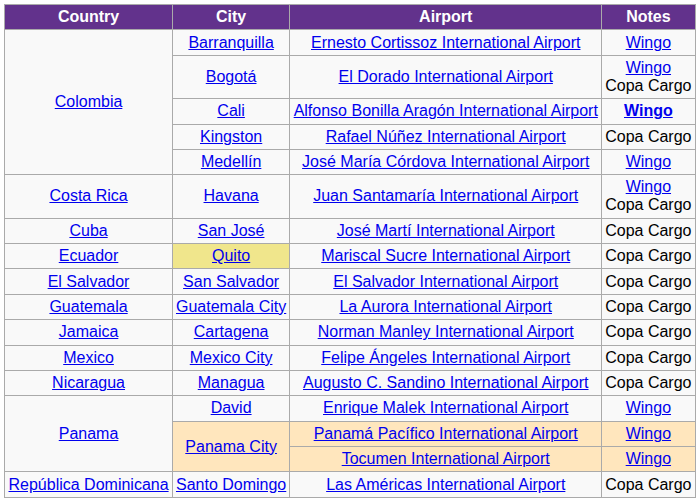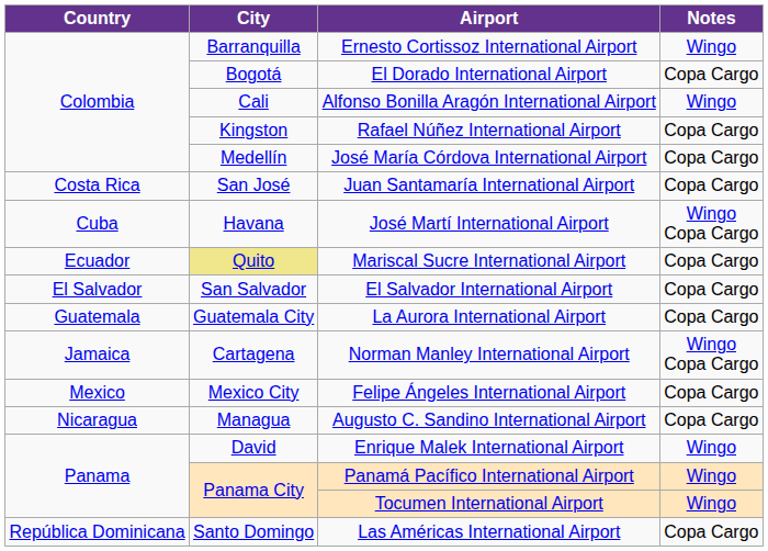 <table class="wikitable" style="text-align:center; margin:0.5em auto">
 <tr>
 <th style="background:#62328c; color:white;">Country</th>
 <th style="background:#62328c; color:white;">City</th>
 <th style="background:#62328c; color:white;">Airport</th>
 <th style="background:#62328c; color:white;">Notes</th>
 </tr>
 <tr>
 <td rowspan=6><div><a href='#'>Colombia</a></div></td>
 </tr>
 <tr>
 <td><a href='#'>Barranquilla</a></td>
 <td><a href='#'>Ernesto Cortissoz International Airport</a></td>
 <td> <a href='#'>Wingo</a></td>
 </tr>
 <tr>
 <td><a href='#'>Bogotá</a></td>
 <td><a href='#'>El Dorado International Airport</a></td>
-<td> <a href='#'>Wingo</a><br> Copa Cargo</td>
+<td> Copa Cargo</td>
 </tr>
 <tr>
 <td><a href='#'>Cali</a></td>
 <td><a href='#'>Alfonso Bonilla Aragón International Airport</a></td>
-<td><strong> <a href='#'>Wingo</a></strong></td>
+<td> <a href='#'>Wingo</a></td>
 </tr>
 <tr>
 <td><a href='#'>Kingston</a></td>
 <td><a href='#'>Rafael Núñez International Airport</a></td>
 <td> Copa Cargo</td>
 </tr>
 <tr>
 <td><a href='#'>Medellín</a></td>
 <td><a href='#'>José María Córdova International Airport</a></td>
-<td> <a href='#'>Wingo</a></td>
+<td> Copa Cargo</td>
 </tr>
 <tr>
 <td rowspan=2><div><a href='#'>Costa Rica</a></div></td>
 </tr>
 <tr>
-<td><a href='#'>Havana</a></td>
+<td><a href='#'>San José</a></td>
 <td><a href='#'>Juan Santamaría International Airport</a></td>
-<td> <a href='#'>Wingo</a><br> Copa Cargo</td>
+<td> Copa Cargo</td>
 </tr>
 <tr>
 <td rowspan=2><div><a href='#'>Cuba</a></div></td>
 </tr>
 <tr>
-<td><a href='#'>San José</a></td>
+<td><a href='#'>Havana</a></td>
 <td><a href='#'>José Martí International Airport</a></td>
-<td> Copa Cargo</td>
+<td> <a href='#'>Wingo</a><br> Copa Cargo</td>
 </tr>
 <tr>
 <td rowspan=2><div><a href='#'>Ecuador</a></div></td>
 </tr>
 <tr>
 <td style="background: khaki;"><a href='#'>Quito</a></td>
 <td><a href='#'>Mariscal Sucre International Airport</a></td>
 <td> Copa Cargo</td>
 </tr>
 <tr>
 <td rowspan=2><div><a href='#'>El Salvador</a></div></td>
 </tr>
 <tr>
 <td><a href='#'>San Salvador</a></td>
 <td><a href='#'>El Salvador International Airport</a></td>
 <td> Copa Cargo</td>
 </tr>
 <tr>
 <td rowspan=2><div><a href='#'>Guatemala</a></div></td>
 </tr>
 <tr>
 <td><a href='#'>Guatemala City</a></td>
 <td><a href='#'>La Aurora International Airport</a></td>
 <td> Copa Cargo</td>
 </tr>
 <tr>
 <td rowspan=2><div><a href='#'>Jamaica</a></div></td>
 </tr>
 <tr>
 <td><a href='#'>Cartagena</a></td>
 <td><a href='#'>Norman Manley International Airport</a></td>
-<td> Copa Cargo</td>
+<td> <a href='#'>Wingo</a><br> Copa Cargo</td>
 </tr>
 <tr>
 <td rowspan=2><div><a href='#'>Mexico</a></div></td>
 </tr>
 <tr>
 <td><a href='#'>Mexico City</a></td>
 <td><a href='#'>Felipe Ángeles International Airport</a></td>
 <td> Copa Cargo</td>
 </tr>
 <tr>
 <td rowspan=2><div><a href='#'>Nicaragua</a></div></td>
 </tr>
 <tr>
 <td><a href='#'>Managua</a></td>
 <td><a href='#'>Augusto C. Sandino International Airport</a></td>
 <td> Copa Cargo</td>
 </tr>
 <tr>
 <td rowspan=4><div><a href='#'>Panama</a></div></td>
 </tr>
 <tr>
 <td><a href='#'>David</a></td>
 <td><a href='#'>Enrique Malek International Airport</a></td>
 <td> <a href='#'>Wingo</a></td>
 </tr>
 <tr style="background-color:#FFE6BD"|>
 <td rowspan=2><div><a href='#'>Panama City</a></div></td>
 <td><a href='#'>Panamá Pacífico International Airport</a></td>
 <td> <a href='#'>Wingo</a></td>
 </tr>
 <tr style="background-color:#FFE6BD"|>
 <td><a href='#'>Tocumen International Airport</a></td>
 <td> <a href='#'>Wingo</a></td>
 </tr>
 <tr>
 <td rowspan=2><div><a href='#'>República Dominicana</a></div></td>
 </tr>
 <tr>
 <td><a href='#'>Santo Domingo</a></td>
 <td><a href='#'>Las Américas International Airport</a></td>
 <td> Copa Cargo</td>
 </tr>
 <tr>
 </tr>
 </table>
